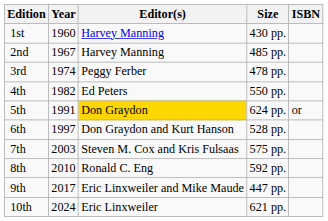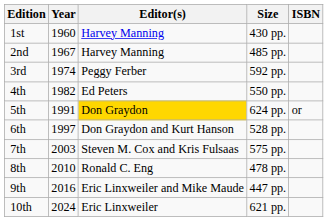 <table class="wikitable">
 <tr>
 <th align=left>Edition</th>
 <th>Year</th>
 <th>Editor(s)</th>
 <th>Size</th>
 <th>ISBN</th>
 </tr>
 <tr>
 <td> 1st</td>
 <td>1960</td>
 <td><a href='#'>Harvey Manning</a></td>
 <td>430 pp.</td>
 <td></td>
 </tr>
 <tr>
 <td> 2nd</td>
 <td>1967</td>
 <td>Harvey Manning</td>
 <td>485 pp.</td>
 <td></td>
 </tr>
 <tr>
 <td> 3rd</td>
 <td>1974</td>
 <td>Peggy Ferber</td>
-<td>478 pp.</td>
+<td>592 pp.</td>
 <td></td>
 </tr>
 <tr>
 <td> 4th</td>
 <td>1982</td>
 <td>Ed Peters</td>
 <td>550 pp.</td>
 <td></td>
 </tr>
 <tr>
 <td> 5th</td>
 <td>1991</td>
 <td style="background: gold;">Don Graydon</td>
 <td>624 pp.</td>
 <td> or </td>
 </tr>
 <tr>
 <td> 6th</td>
 <td>1997</td>
 <td>Don Graydon and Kurt Hanson</td>
 <td>528 pp.</td>
 <td></td>
 </tr>
 <tr>
 <td> 7th</td>
 <td>2003</td>
 <td>Steven M. Cox and Kris Fulsaas</td>
 <td>575 pp.</td>
 <td></td>
 </tr>
 <tr>
 <td> 8th</td>
 <td>2010</td>
 <td>Ronald C. Eng</td>
-<td>592 pp.</td>
+<td>478 pp.</td>
 <td></td>
 </tr>
 <tr>
 <td> 9th</td>
-<td>2017</td>
+<td>2016</td>
 <td>Eric Linxweiler and Mike Maude</td>
 <td>447 pp.</td>
 <td></td>
 </tr>
 <tr>
 <td> 10th</td>
 <td>2024</td>
 <td>Eric Linxweiler</td>
 <td>621 pp.</td>
 <td></td>
 </tr>
 </table>
